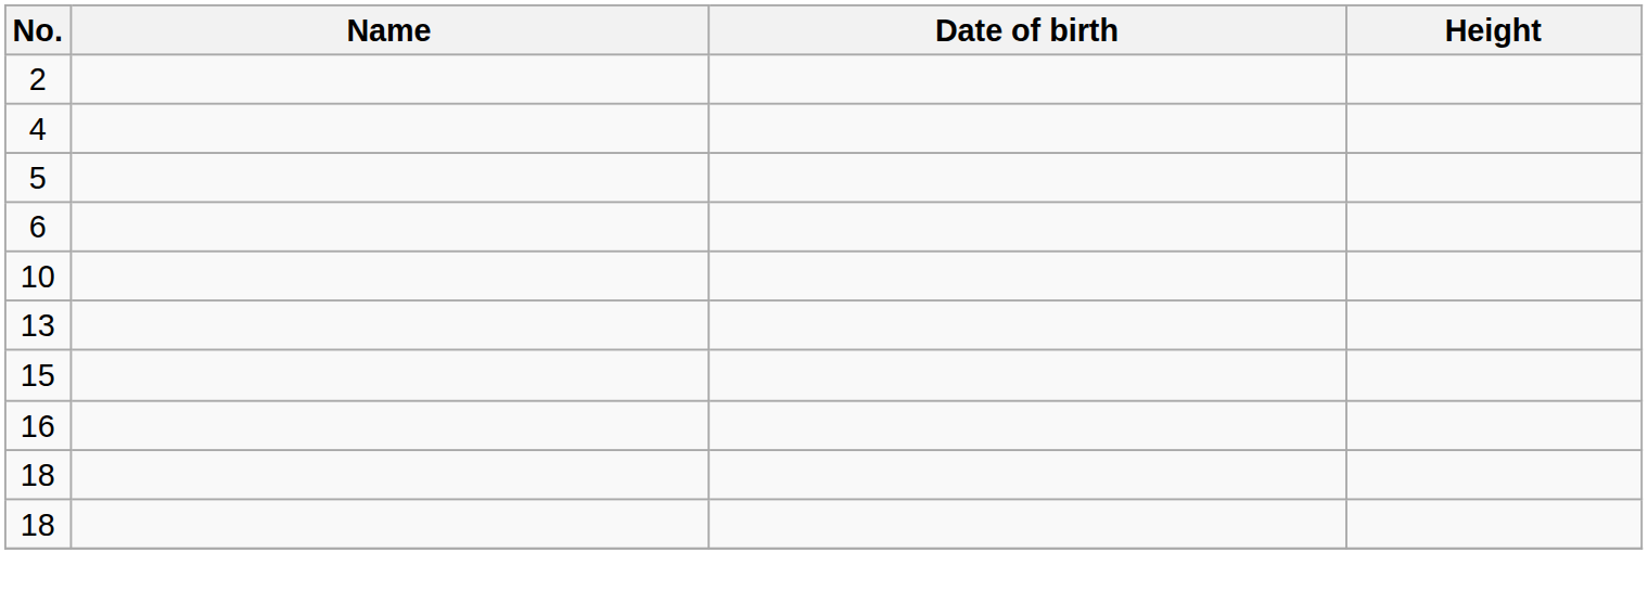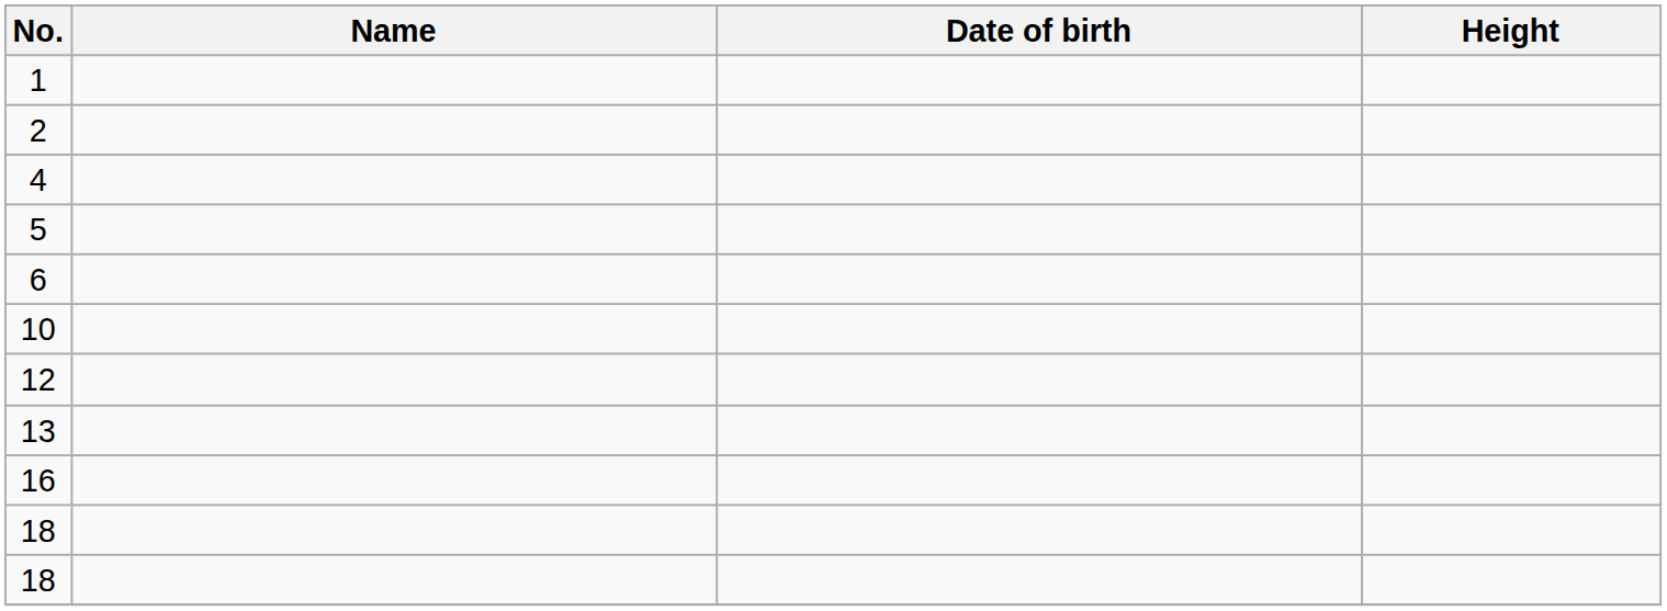 <table class="wikitable sortable" style="font-size:95%; text-align:center;">
 <tr>
 <th>No.</th>
 <th style="width:20em">Name</th>
 <th style="width:20em">Date of birth</th>
 <th style="width:9em">Height</th>
+</tr>
+<tr>
+<td>1</td>
+<td align=left> </td>
+<td align=right></td>
+<td></td>
 </tr>
 <tr>
 <td>2</td>
 <td align=left> </td>
 <td align=right></td>
 <td></td>
 </tr>
 <tr>
 <td>4</td>
 <td align=left> </td>
 <td align=right></td>
 <td></td>
 </tr>
 <tr>
 <td>5</td>
 <td align=left> </td>
 <td align=right></td>
 <td></td>
 </tr>
 <tr>
 <td>6</td>
 <td align=left> </td>
 <td align=right></td>
 <td></td>
 </tr>
 <tr>
 <td>10</td>
 <td align=left> </td>
 <td align=right></td>
 <td></td>
 </tr>
 <tr>
-<td>13</td>
+<td>12</td>
 <td align=left> </td>
 <td align=right></td>
 <td></td>
 </tr>
 <tr>
-<td>15</td>
+<td>13</td>
 <td align=left> </td>
 <td align=right></td>
 <td></td>
 </tr>
 <tr>
 <td>16</td>
 <td align=left> </td>
 <td align=right></td>
 <td></td>
 </tr>
 <tr>
 <td>18</td>
 <td align=left> </td>
 <td align=right></td>
 <td></td>
 </tr>
 <tr>
 <td>18</td>
 <td align=left> </td>
 <td align=right></td>
 <td></td>
 </tr>
 <tr>
 </tr>
 </table>
